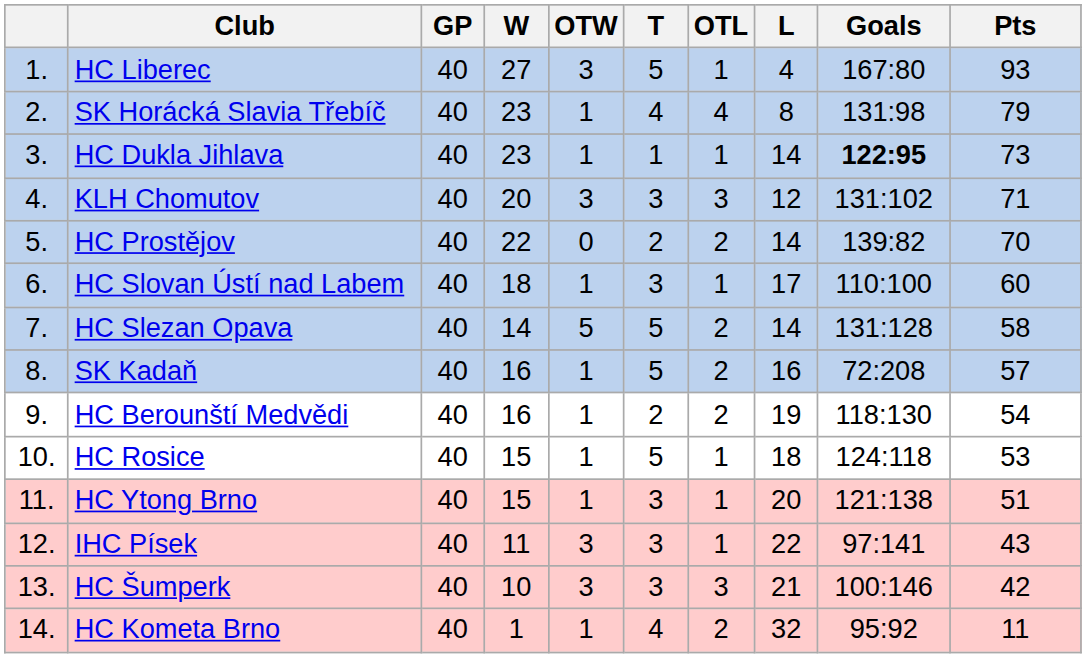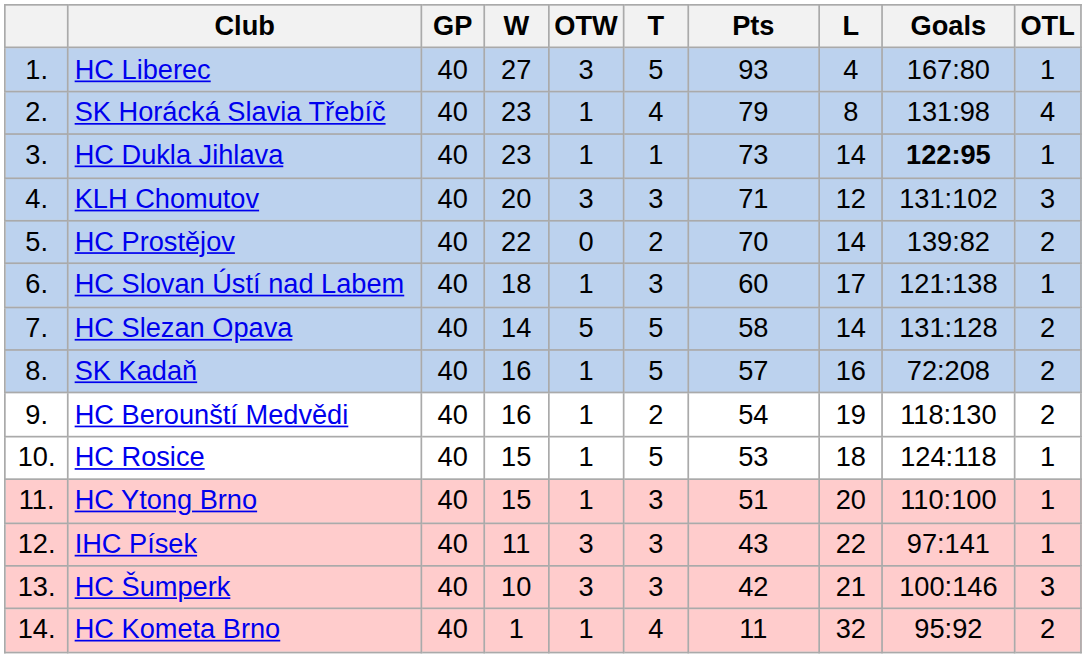 <table class="wikitable">
 <tr>
 <th width="30"></th>
 <th width="200">Club</th>
 <th width="30">GP</th>
 <th width="30">W</th>
 <th width="30">OTW</th>
 <th width="30">T</th>
-<th width="30">OTL</th>
+<th width="70">Pts</th>
 <th width="30">L</th>
 <th width="70">Goals</th>
-<th width="70">Pts</th>
+<th width="30">OTL</th>
 </tr>
 <tr bgcolor="#BCD2EE" align="center">
 <td>1.</td>
 <td align="left"><a href='#'>HC Liberec</a></td>
 <td>40</td>
 <td>27</td>
 <td>3</td>
 <td>5</td>
-<td>1</td>
+<td>93</td>
 <td>4</td>
 <td>167:80</td>
-<td>93</td>
+<td>1</td>
 </tr>
 <tr bgcolor="#BCD2EE" align="center">
 <td>2.</td>
 <td align="left"><a href='#'>SK Horácká Slavia Třebíč</a></td>
 <td>40</td>
 <td>23</td>
 <td>1</td>
 <td>4</td>
-<td>4</td>
+<td>79</td>
 <td>8</td>
 <td>131:98</td>
-<td>79</td>
+<td>4</td>
 </tr>
 <tr bgcolor="#BCD2EE" align="center">
 <td>3.</td>
 <td align="left"><a href='#'>HC Dukla Jihlava</a></td>
 <td>40</td>
 <td>23</td>
 <td>1</td>
 <td>1</td>
-<td>1</td>
+<td>73</td>
 <td>14</td>
 <td><strong>122:95</strong></td>
-<td>73</td>
+<td>1</td>
 </tr>
 <tr bgcolor="#BCD2EE" align="center">
 <td>4.</td>
 <td align="left"><a href='#'>KLH Chomutov</a></td>
 <td>40</td>
 <td>20</td>
 <td>3</td>
 <td>3</td>
-<td>3</td>
+<td>71</td>
 <td>12</td>
 <td>131:102</td>
-<td>71</td>
+<td>3</td>
 </tr>
 <tr bgcolor="#BCD2EE" align="center">
 <td>5.</td>
 <td align="left"><a href='#'>HC Prostějov</a></td>
 <td>40</td>
 <td>22</td>
 <td>0</td>
 <td>2</td>
-<td>2</td>
+<td>70</td>
 <td>14</td>
 <td>139:82</td>
-<td>70</td>
+<td>2</td>
 </tr>
 <tr bgcolor="#BCD2EE" align="center">
 <td>6.</td>
 <td align="left"><a href='#'>HC Slovan Ústí nad Labem</a></td>
 <td>40</td>
 <td>18</td>
 <td>1</td>
 <td>3</td>
+<td>60</td>
+<td>17</td>
+<td>121:138</td>
 <td>1</td>
-<td>17</td>
-<td>110:100</td>
-<td>60</td>
 </tr>
 <tr bgcolor="#BCD2EE" align="center">
 <td>7.</td>
 <td align="left"><a href='#'>HC Slezan Opava</a></td>
 <td>40</td>
 <td>14</td>
 <td>5</td>
 <td>5</td>
-<td>2</td>
+<td>58</td>
 <td>14</td>
 <td>131:128</td>
-<td>58</td>
+<td>2</td>
 </tr>
 <tr bgcolor="#BCD2EE" align="center">
 <td>8.</td>
 <td align="left"><a href='#'>SK Kadaň</a></td>
 <td>40</td>
 <td>16</td>
 <td>1</td>
 <td>5</td>
-<td>2</td>
+<td>57</td>
 <td>16</td>
 <td>72:208</td>
-<td>57</td>
+<td>2</td>
 </tr>
 <tr bgcolor="#FFFFFF" align="center">
 <td>9.</td>
 <td align="left"><a href='#'>HC Berounští Medvědi</a></td>
 <td>40</td>
 <td>16</td>
 <td>1</td>
 <td>2</td>
-<td>2</td>
+<td>54</td>
 <td>19</td>
 <td>118:130</td>
-<td>54</td>
+<td>2</td>
 </tr>
 <tr bgcolor="#FFFFFF" align="center">
 <td>10.</td>
 <td align="left"><a href='#'>HC Rosice</a></td>
 <td>40</td>
 <td>15</td>
 <td>1</td>
 <td>5</td>
-<td>1</td>
+<td>53</td>
 <td>18</td>
 <td>124:118</td>
-<td>53</td>
+<td>1</td>
 </tr>
 <tr bgcolor="#FFCCCC" align="center">
 <td>11.</td>
 <td align="left"><a href='#'>HC Ytong Brno</a></td>
 <td>40</td>
 <td>15</td>
 <td>1</td>
 <td>3</td>
+<td>51</td>
+<td>20</td>
+<td>110:100</td>
 <td>1</td>
-<td>20</td>
-<td>121:138</td>
-<td>51</td>
 </tr>
 <tr bgcolor="#FFCCCC" align="center">
 <td>12.</td>
 <td align="left"><a href='#'>IHC Písek</a></td>
 <td>40</td>
 <td>11</td>
 <td>3</td>
 <td>3</td>
-<td>1</td>
+<td>43</td>
 <td>22</td>
 <td>97:141</td>
-<td>43</td>
+<td>1</td>
 </tr>
 <tr bgcolor="#FFCCCC" align="center">
 <td>13.</td>
 <td align="left"><a href='#'>HC Šumperk</a></td>
 <td>40</td>
 <td>10</td>
 <td>3</td>
 <td>3</td>
-<td>3</td>
+<td>42</td>
 <td>21</td>
 <td>100:146</td>
-<td>42</td>
+<td>3</td>
 </tr>
 <tr bgcolor="#FFCCCC" align="center">
 <td>14.</td>
 <td align="left"><a href='#'>HC Kometa Brno</a></td>
 <td>40</td>
 <td>1</td>
 <td>1</td>
 <td>4</td>
-<td>2</td>
+<td>11</td>
 <td>32</td>
 <td>95:92</td>
-<td>11</td>
+<td>2</td>
 </tr>
 </table>
